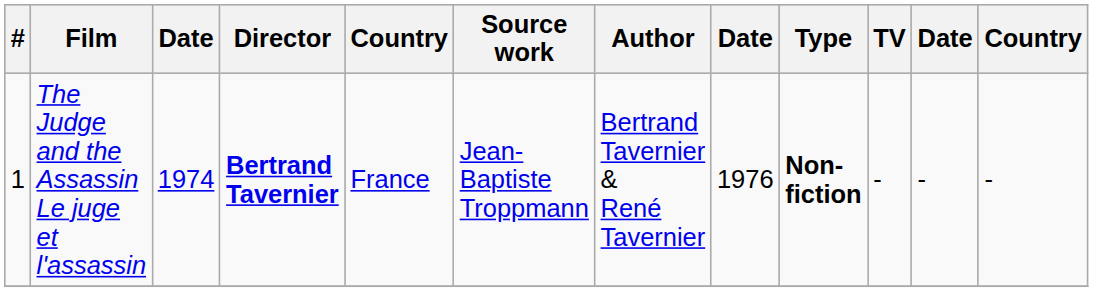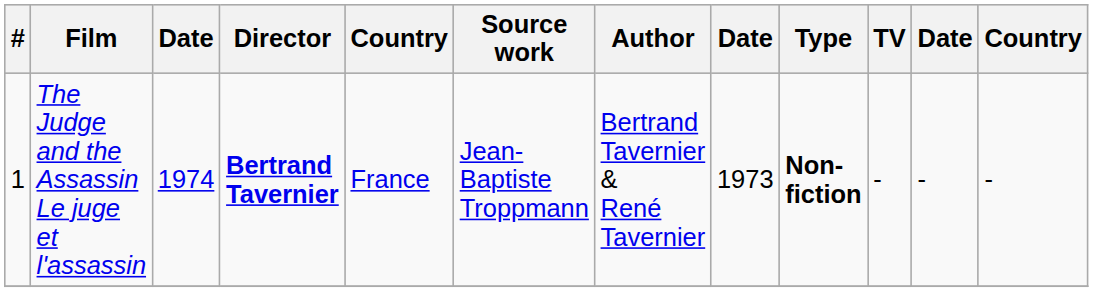 <table class="wikitable">
 <tr>
 <th>#</th>
 <th>Film</th>
 <th>Date</th>
 <th>Director</th>
 <th>Country</th>
 <th>Source<br>work</th>
 <th>Author</th>
 <th>Date</th>
 <th>Type</th>
 <th>TV</th>
 <th>Date</th>
 <th>Country</th>
 </tr>
 <tr>
 <td>1</td>
 <td><em><a href='#'>The Judge and the Assassin</a></em><br><em><a href='#'>Le juge et l'assassin</a></em></td>
 <td><a href='#'>1974</a></td>
 <td><strong><a href='#'>Bertrand Tavernier</a></strong></td>
 <td><a href='#'>France</a></td>
 <td><a href='#'>Jean-Baptiste Troppmann</a></td>
 <td><a href='#'>Bertrand Tavernier</a><br>&<br><a href='#'>René Tavernier</a></td>
-<td>1976</td>
+<td>1973</td>
 <td><strong>Non-fiction</strong></td>
 <td>-</td>
 <td>-</td>
 <td>-</td>
 </tr>
 <tr>
 </tr>
 </table>
